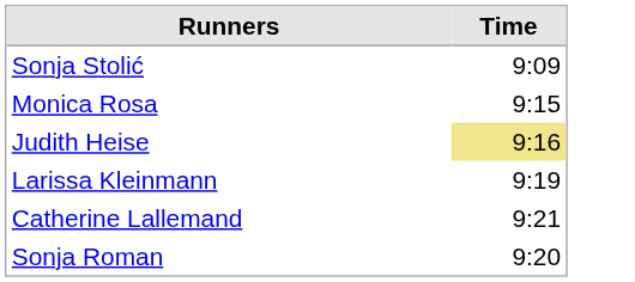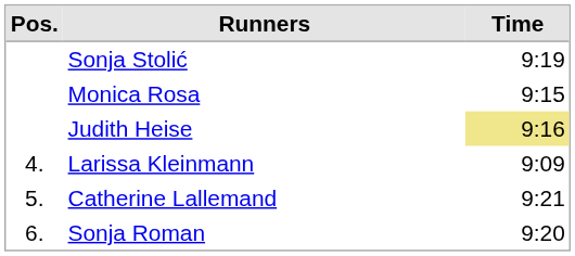 <table cellspacing="0" cellpadding="3" style="border:1px solid #AAAAAA;font-size:90%">
 <tr bgcolor="#E4E4E4">
+<th style="border-bottom:1px solid #AAAAAA" width=10>Pos.</th>
 <th style="border-bottom:1px solid #AAAAAA" width=250>Runners</th>
 <th style="border-bottom:1px solid #AAAAAA" width=60>Time</th>
 </tr>
 <tr align="center">
+<td align="center"></td>
 <td align="left"> <a href='#'>Sonja Stolić</a></td>
-<td align="right">9:09</td>
+<td align="right">9:19</td>
 </tr>
 <tr align="center">
+<td align="center"></td>
 <td align="left"> <a href='#'>Monica Rosa</a></td>
 <td align="right">9:15</td>
 </tr>
 <tr align="center">
+<td align="center"></td>
 <td align="left"> <a href='#'>Judith Heise</a></td>
 <td align="right" style="background: khaki;">9:16</td>
 </tr>
 <tr align="center">
+<td align="center">4.</td>
 <td align="left"> <a href='#'>Larissa Kleinmann</a></td>
-<td align="right">9:19</td>
+<td align="right">9:09</td>
 </tr>
 <tr align="center">
+<td align="center">5.</td>
 <td align="left"> <a href='#'>Catherine Lallemand</a></td>
 <td align="right">9:21</td>
 </tr>
 <tr align="center">
+<td align="center">6.</td>
 <td align="left"> <a href='#'>Sonja Roman</a></td>
 <td align="right">9:20</td>
 </tr>
 </table>
